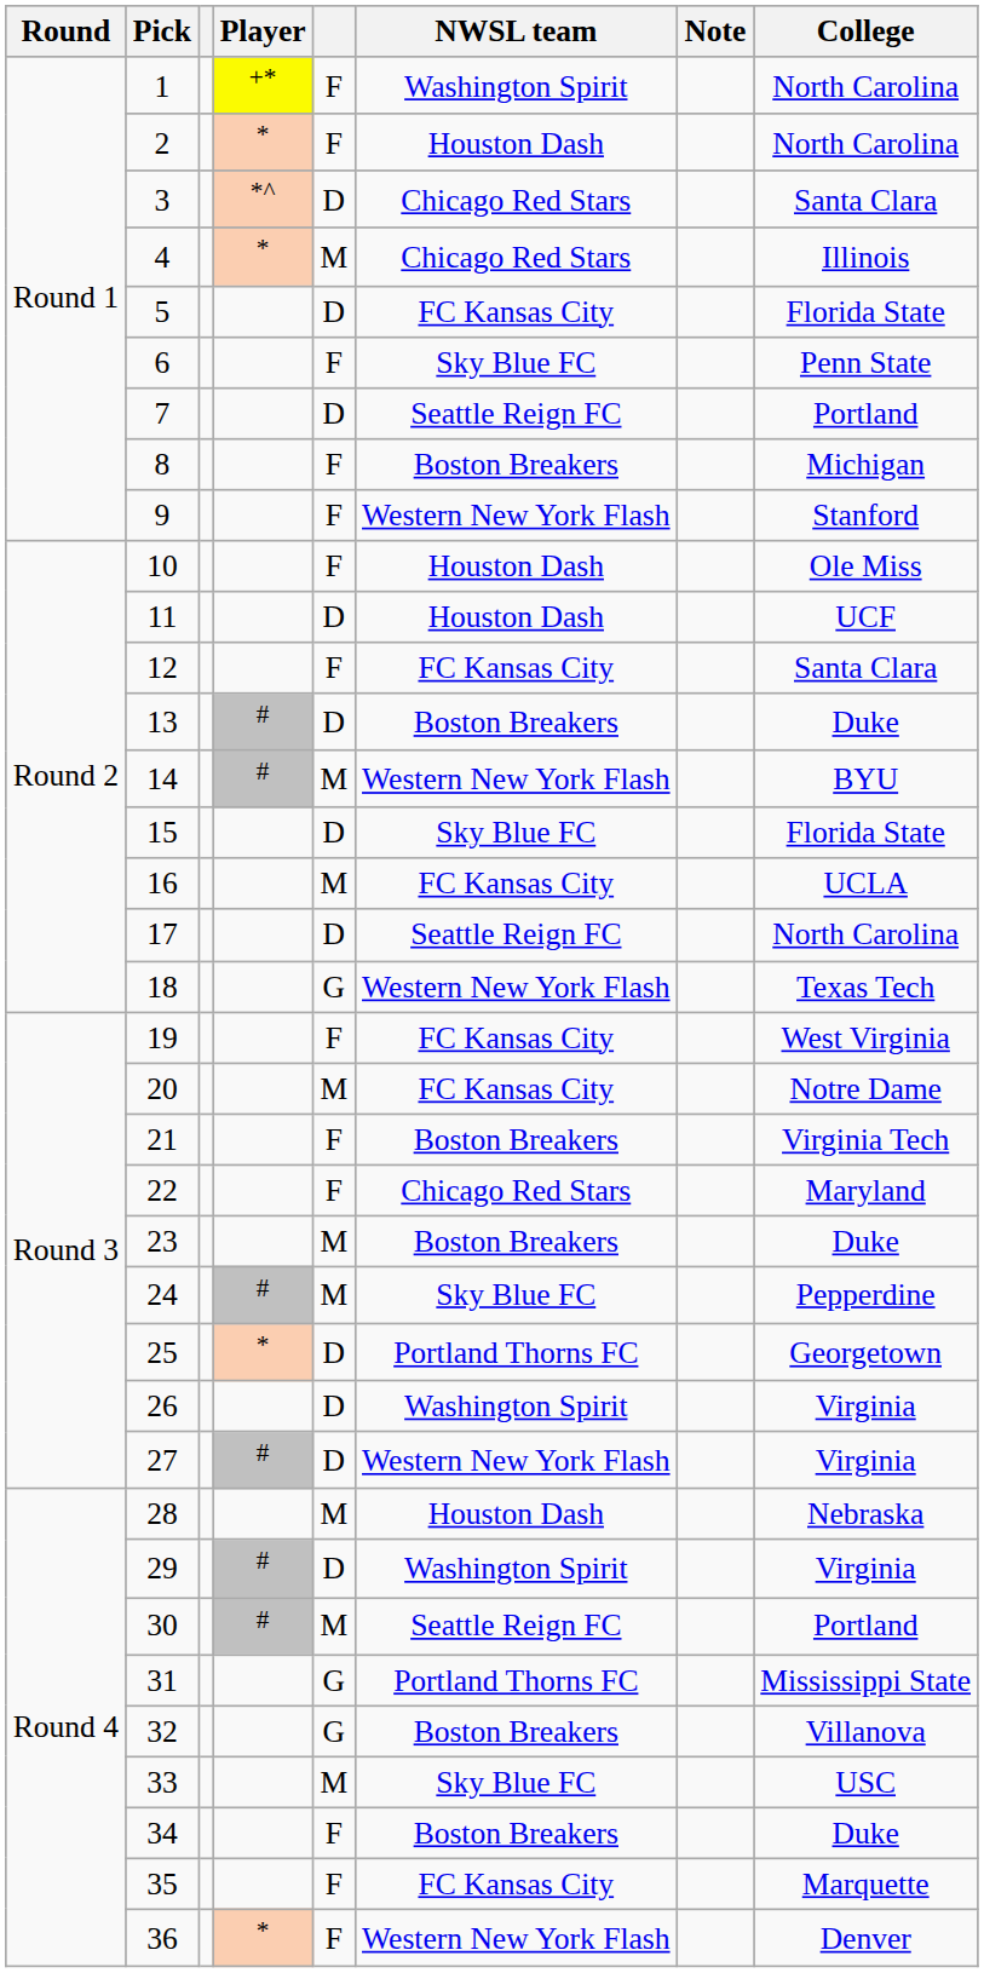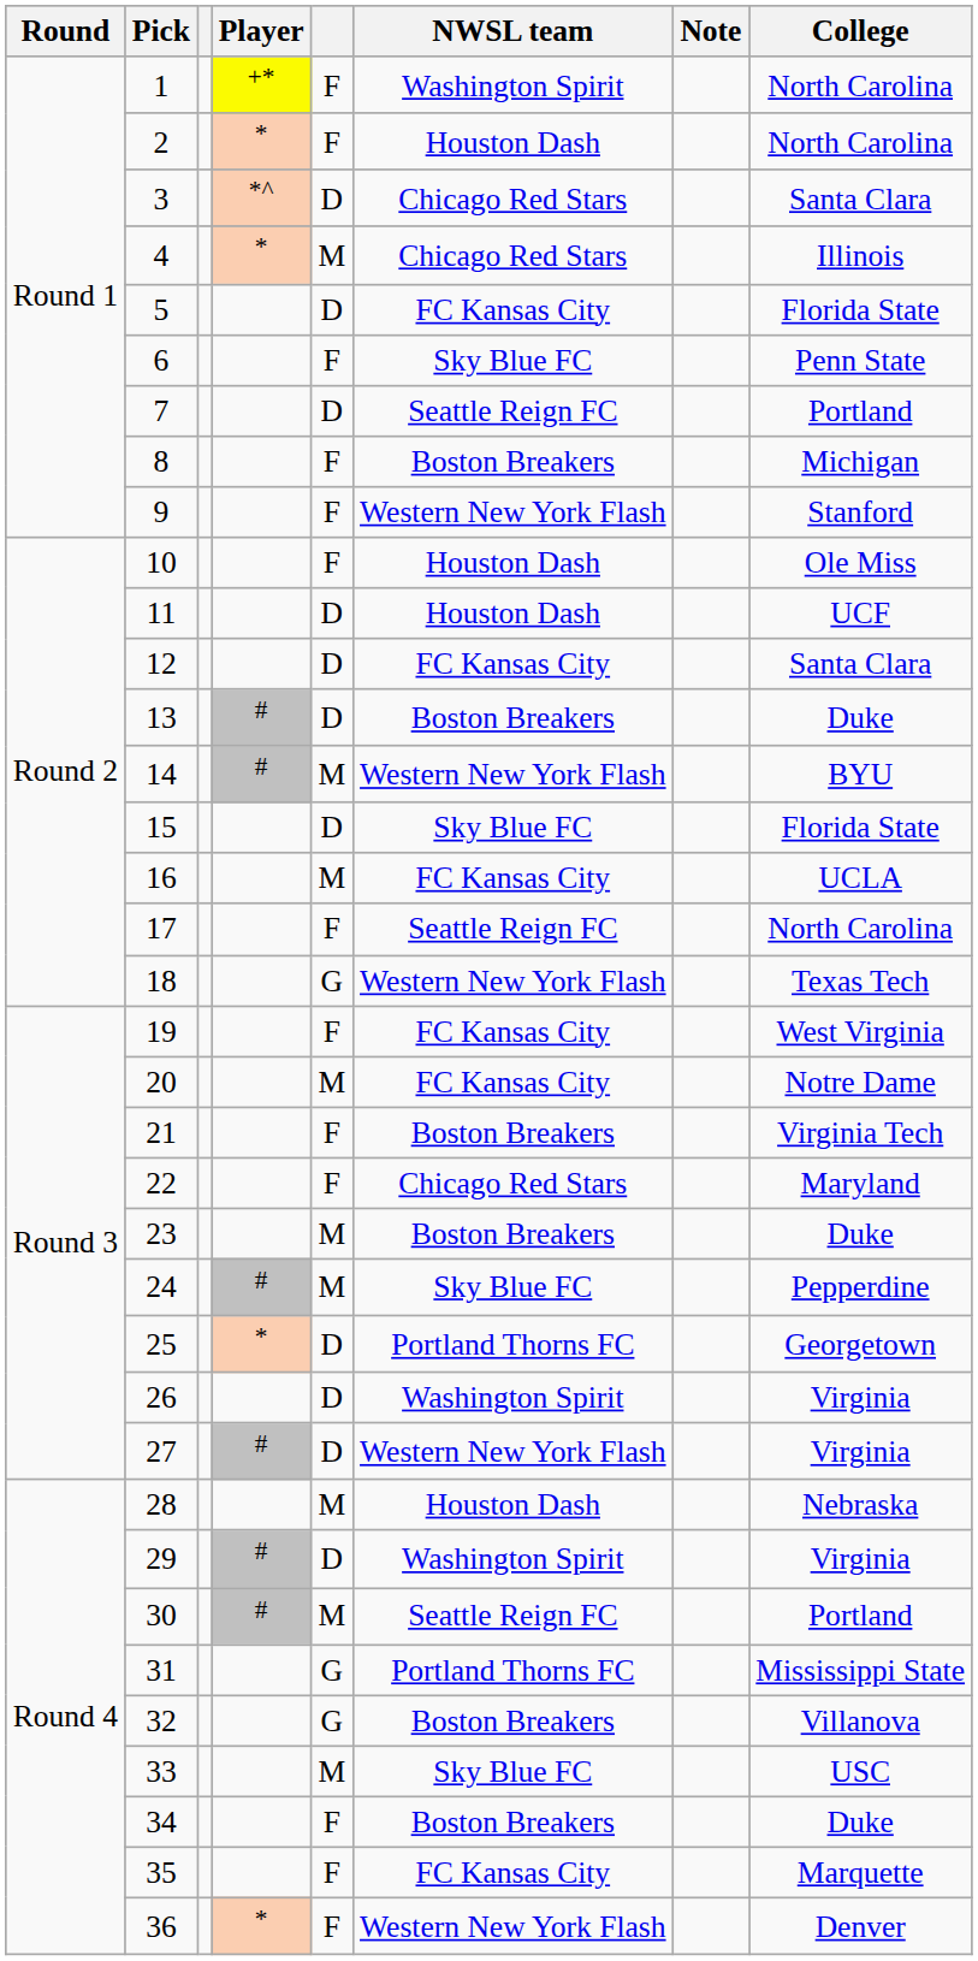 <table class="wikitable sortable" style="font-size: 95%;text-align: center;">
 <tr>
 <th>Round</th>
 <th>Pick</th>
 <th></th>
 <th>Player</th>
 <th></th>
 <th>NWSL team</th>
 <th class=unsortable>Note</th>
 <th>College</th>
 </tr>
 <tr>
 <td rowspan="9">Round 1</td>
 <td>1</td>
 <td></td>
 <td bgcolor="#FBFb00"><sup>+*</sup></td>
 <td>F</td>
 <td><a href='#'>Washington Spirit</a></td>
 <td></td>
 <td><a href='#'>North Carolina</a></td>
 </tr>
 <tr>
 <td>2</td>
 <td></td>
 <td bgcolor="#FBCEB1"><sup>*</sup></td>
 <td>F</td>
 <td><a href='#'>Houston Dash</a></td>
 <td></td>
 <td><a href='#'>North Carolina</a></td>
 </tr>
 <tr>
 <td>3</td>
 <td></td>
 <td bgcolor="#FBCEB1"><sup>*^</sup></td>
 <td>D</td>
 <td><a href='#'>Chicago Red Stars</a></td>
 <td></td>
 <td><a href='#'>Santa Clara</a></td>
 </tr>
 <tr>
 <td>4</td>
 <td></td>
 <td bgcolor="#FBCEB1"><sup>*</sup></td>
 <td>M</td>
 <td><a href='#'>Chicago Red Stars</a></td>
 <td></td>
 <td><a href='#'>Illinois</a></td>
 </tr>
 <tr>
 <td>5</td>
 <td></td>
 <td></td>
 <td>D</td>
 <td><a href='#'>FC Kansas City</a></td>
 <td></td>
 <td><a href='#'>Florida State</a></td>
 </tr>
 <tr>
 <td>6</td>
 <td></td>
 <td></td>
 <td>F</td>
 <td><a href='#'>Sky Blue FC</a></td>
 <td></td>
 <td><a href='#'>Penn State</a></td>
 </tr>
 <tr>
 <td>7</td>
 <td></td>
 <td></td>
 <td>D</td>
 <td><a href='#'>Seattle Reign FC</a></td>
 <td></td>
 <td><a href='#'>Portland</a></td>
 </tr>
 <tr>
 <td>8</td>
 <td></td>
 <td></td>
 <td>F</td>
 <td><a href='#'>Boston Breakers</a></td>
 <td></td>
 <td><a href='#'>Michigan</a></td>
 </tr>
 <tr>
 <td>9</td>
 <td></td>
 <td></td>
 <td>F</td>
 <td><a href='#'>Western New York Flash</a></td>
 <td></td>
 <td><a href='#'>Stanford</a></td>
 </tr>
 <tr>
 <td rowspan="9">Round 2</td>
 <td>10</td>
 <td></td>
 <td></td>
 <td>F</td>
 <td><a href='#'>Houston Dash</a></td>
 <td></td>
 <td><a href='#'>Ole Miss</a></td>
 </tr>
 <tr>
 <td>11</td>
 <td></td>
 <td></td>
 <td>D</td>
 <td><a href='#'>Houston Dash</a></td>
 <td></td>
 <td><a href='#'>UCF</a></td>
 </tr>
 <tr>
 <td>12</td>
 <td></td>
 <td></td>
-<td>F</td>
+<td>D</td>
 <td><a href='#'>FC Kansas City</a></td>
 <td></td>
 <td><a href='#'>Santa Clara</a></td>
 </tr>
 <tr>
 <td>13</td>
 <td></td>
 <td bgcolor="#C0C0C0"><sup>#</sup></td>
 <td>D</td>
 <td><a href='#'>Boston Breakers</a></td>
 <td></td>
 <td><a href='#'>Duke</a></td>
 </tr>
 <tr>
 <td>14</td>
 <td></td>
 <td bgcolor="#C0C0C0"><sup>#</sup></td>
 <td>M</td>
 <td><a href='#'>Western New York Flash</a></td>
 <td></td>
 <td><a href='#'>BYU</a></td>
 </tr>
 <tr>
 <td>15</td>
 <td></td>
 <td></td>
 <td>D</td>
 <td><a href='#'>Sky Blue FC</a></td>
 <td></td>
 <td><a href='#'>Florida State</a></td>
 </tr>
 <tr>
 <td>16</td>
 <td></td>
 <td></td>
 <td>M</td>
 <td><a href='#'>FC Kansas City</a></td>
 <td></td>
 <td><a href='#'>UCLA</a></td>
 </tr>
 <tr>
 <td>17</td>
 <td></td>
 <td></td>
-<td>D</td>
+<td>F</td>
 <td><a href='#'>Seattle Reign FC</a></td>
 <td></td>
 <td><a href='#'>North Carolina</a></td>
 </tr>
 <tr>
 <td>18</td>
 <td></td>
 <td></td>
 <td>G</td>
 <td><a href='#'>Western New York Flash</a></td>
 <td></td>
 <td><a href='#'>Texas Tech</a></td>
 </tr>
 <tr>
 <td rowspan="9">Round 3</td>
 <td>19</td>
 <td></td>
 <td></td>
 <td>F</td>
 <td><a href='#'>FC Kansas City</a></td>
 <td></td>
 <td><a href='#'>West Virginia</a></td>
 </tr>
 <tr>
 <td>20</td>
 <td></td>
 <td></td>
 <td>M</td>
 <td><a href='#'>FC Kansas City</a></td>
 <td></td>
 <td><a href='#'>Notre Dame</a></td>
 </tr>
 <tr>
 <td>21</td>
 <td></td>
 <td></td>
 <td>F</td>
 <td><a href='#'>Boston Breakers</a></td>
 <td></td>
 <td><a href='#'>Virginia Tech</a></td>
 </tr>
 <tr>
 <td>22</td>
 <td></td>
 <td></td>
 <td>F</td>
 <td><a href='#'>Chicago Red Stars</a></td>
 <td></td>
 <td><a href='#'>Maryland</a></td>
 </tr>
 <tr>
 <td>23</td>
 <td></td>
 <td></td>
 <td>M</td>
 <td><a href='#'>Boston Breakers</a></td>
 <td></td>
 <td><a href='#'>Duke</a></td>
 </tr>
 <tr>
 <td>24</td>
 <td></td>
 <td bgcolor="#C0C0C0"><sup>#</sup></td>
 <td>M</td>
 <td><a href='#'>Sky Blue FC</a></td>
 <td></td>
 <td><a href='#'>Pepperdine</a></td>
 </tr>
 <tr>
 <td>25</td>
 <td></td>
 <td bgcolor="#FBCEB1"><sup>*</sup></td>
 <td>D</td>
 <td><a href='#'>Portland Thorns FC</a></td>
 <td></td>
 <td><a href='#'>Georgetown</a></td>
 </tr>
 <tr>
 <td>26</td>
 <td></td>
 <td></td>
 <td>D</td>
 <td><a href='#'>Washington Spirit</a></td>
 <td></td>
 <td><a href='#'>Virginia</a></td>
 </tr>
 <tr>
 <td>27</td>
 <td></td>
 <td bgcolor="#C0C0C0"><sup>#</sup></td>
 <td>D</td>
 <td><a href='#'>Western New York Flash</a></td>
 <td></td>
 <td><a href='#'>Virginia</a></td>
 </tr>
 <tr>
 <td rowspan="9">Round 4</td>
 <td>28</td>
 <td></td>
 <td></td>
 <td>M</td>
 <td><a href='#'>Houston Dash</a></td>
 <td></td>
 <td><a href='#'>Nebraska</a></td>
 </tr>
 <tr>
 <td>29</td>
 <td></td>
 <td bgcolor="#C0C0C0"><sup>#</sup></td>
 <td>D</td>
 <td><a href='#'>Washington Spirit</a></td>
 <td></td>
 <td><a href='#'>Virginia</a></td>
 </tr>
 <tr>
 <td>30</td>
 <td></td>
 <td bgcolor="#C0C0C0"><sup>#</sup></td>
 <td>M</td>
 <td><a href='#'>Seattle Reign FC</a></td>
 <td></td>
 <td><a href='#'>Portland</a></td>
 </tr>
 <tr>
 <td>31</td>
 <td></td>
 <td></td>
 <td>G</td>
 <td><a href='#'>Portland Thorns FC</a></td>
 <td></td>
 <td><a href='#'>Mississippi State</a></td>
 </tr>
 <tr>
 <td>32</td>
 <td></td>
 <td></td>
 <td>G</td>
 <td><a href='#'>Boston Breakers</a></td>
 <td></td>
 <td><a href='#'>Villanova</a></td>
 </tr>
 <tr>
 <td>33</td>
 <td></td>
 <td></td>
 <td>M</td>
 <td><a href='#'>Sky Blue FC</a></td>
 <td></td>
 <td><a href='#'>USC</a></td>
 </tr>
 <tr>
 <td>34</td>
 <td></td>
 <td></td>
 <td>F</td>
 <td><a href='#'>Boston Breakers</a></td>
 <td></td>
 <td><a href='#'>Duke</a></td>
 </tr>
 <tr>
 <td>35</td>
 <td></td>
 <td></td>
 <td>F</td>
 <td><a href='#'>FC Kansas City</a></td>
 <td></td>
 <td><a href='#'>Marquette</a></td>
 </tr>
 <tr>
 <td>36</td>
 <td></td>
 <td bgcolor="#FBCEB1"><sup>*</sup></td>
 <td>F</td>
 <td><a href='#'>Western New York Flash</a></td>
 <td></td>
 <td><a href='#'>Denver</a></td>
 </tr>
 </table>
